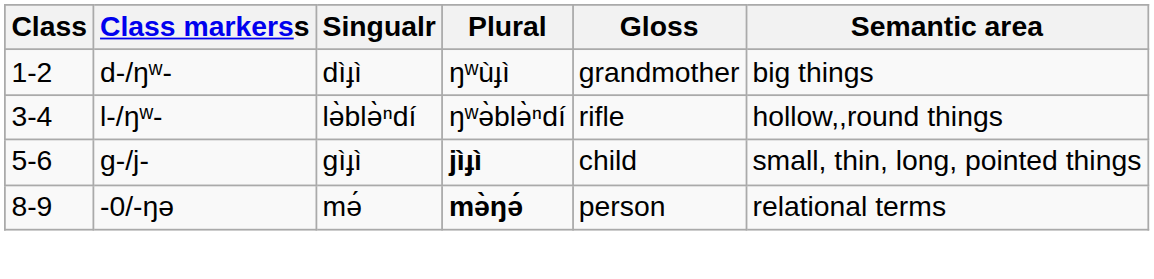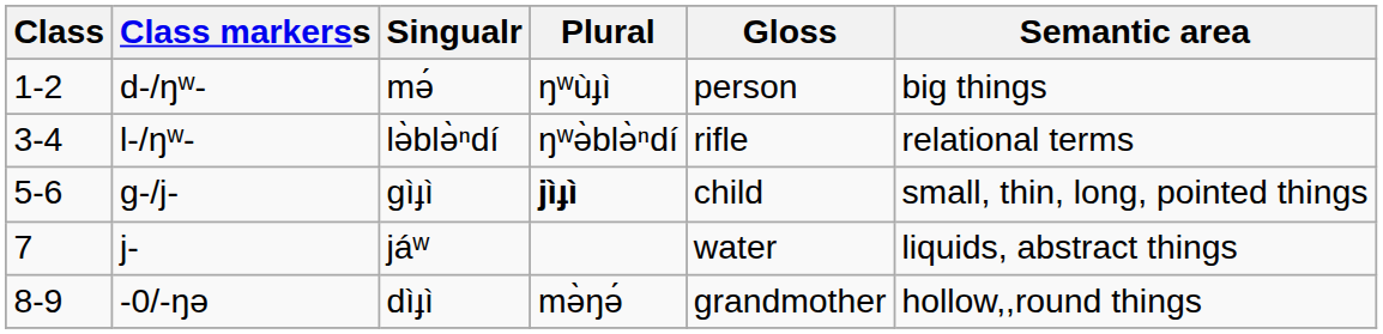 <table class="wikitable">
 <tr>
 <th>Class</th>
 <th><a href='#'>Class markers</a>s</th>
 <th>Singualr</th>
 <th>Plural</th>
 <th>Gloss</th>
 <th>Semantic area</th>
 </tr>
 <tr>
 <td>1-2</td>
 <td>d-/ŋʷ-</td>
-<td>dìɟì</td>
+<td>mə́</td>
 <td>ŋʷùɟì</td>
-<td>grandmother</td>
+<td>person</td>
 <td>big things</td>
 </tr>
 <tr>
 <td>3-4</td>
 <td>l-/ŋʷ-</td>
 <td>lə̀blə̀ⁿdí</td>
 <td>ŋʷə̀blə̀ⁿdí</td>
 <td>rifle</td>
-<td>hollow,,round things</td>
+<td>relational terms</td>
 </tr>
 <tr>
 <td>5-6</td>
 <td>ɡ-/j-</td>
 <td>ɡìɟì</td>
 <td><strong>jìɟì</strong></td>
 <td>child</td>
 <td>small, thin, long, pointed things</td>
 </tr>
 <tr>
+<td>7</td>
+<td>j-</td>
+<td>jáʷ</td>
+<td></td>
+<td>water</td>
+<td>liquids, abstract things</td>
+</tr>
+<tr>
 <td>8-9</td>
 <td>-0/-ŋə</td>
-<td>mə́</td>
-<td><strong>mə̀ŋə́</strong></td>
-<td>person</td>
-<td>relational terms</td>
+<td>dìɟì</td>
+<td>mə̀ŋə́</td>
+<td>grandmother</td>
+<td>hollow,,round things</td>
 </tr>
 </table>
